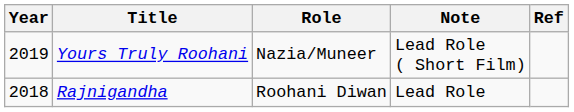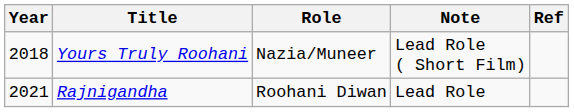 <table class="wikitable">
 <tr>
 <th>Year</th>
 <th>Title</th>
 <th>Role</th>
 <th>Note</th>
 <th>Ref</th>
 </tr>
 <tr>
-<td>2019</td>
+<td>2018</td>
 <td><em><a href='#'>Yours Truly Roohani</a></em></td>
 <td>Nazia/Muneer</td>
 <td>Lead Role<br>( Short Film)</td>
 <td></td>
 </tr>
 <tr>
-<td>2018</td>
+<td>2021</td>
 <td><a href='#'><em>Rajnigandha</em></a></td>
 <td>Roohani Diwan</td>
 <td>Lead Role</td>
 <td></td>
 </tr>
 </table>
